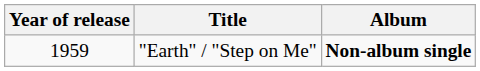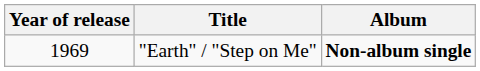 <table class="wikitable">
 <tr>
 <th align="left">Year of release</th>
 <th align="left">Title</th>
 <th align="left">Album</th>
 </tr>
 <tr>
-<td style="text-align:center;">1959</td>
+<td style="text-align:center;">1969</td>
 <td align="left">"Earth" / "Step on Me"</td>
 <td align="left"><strong>Non-album single</strong></td>
 </tr>
 </table>
